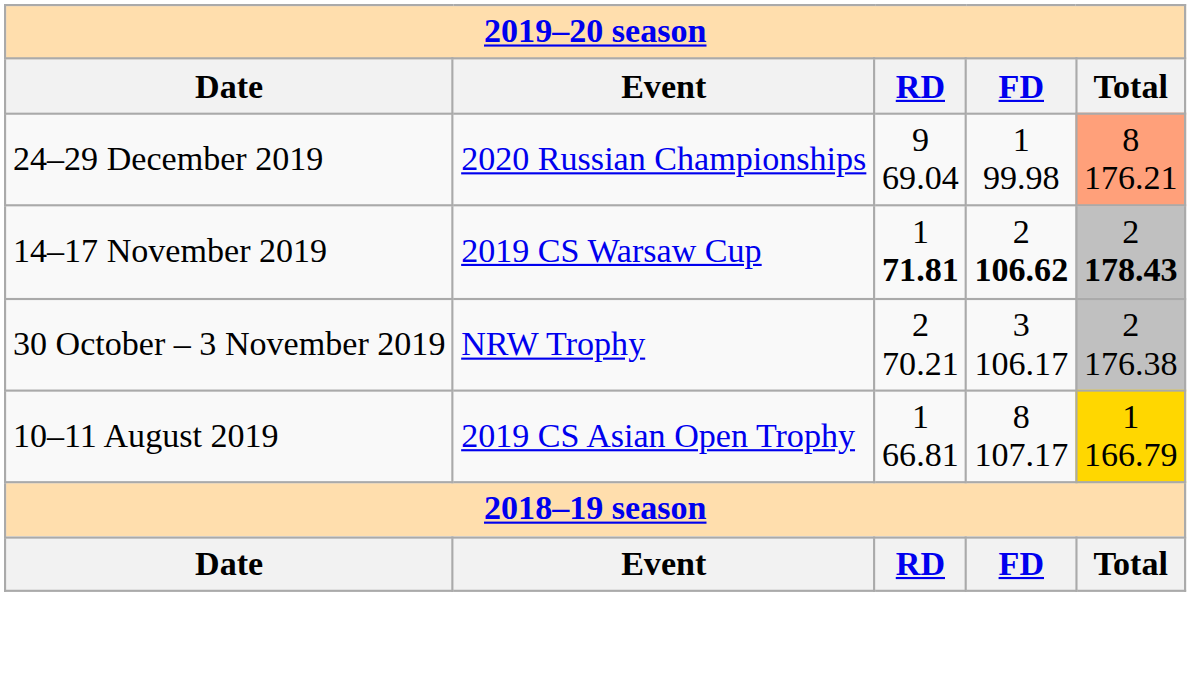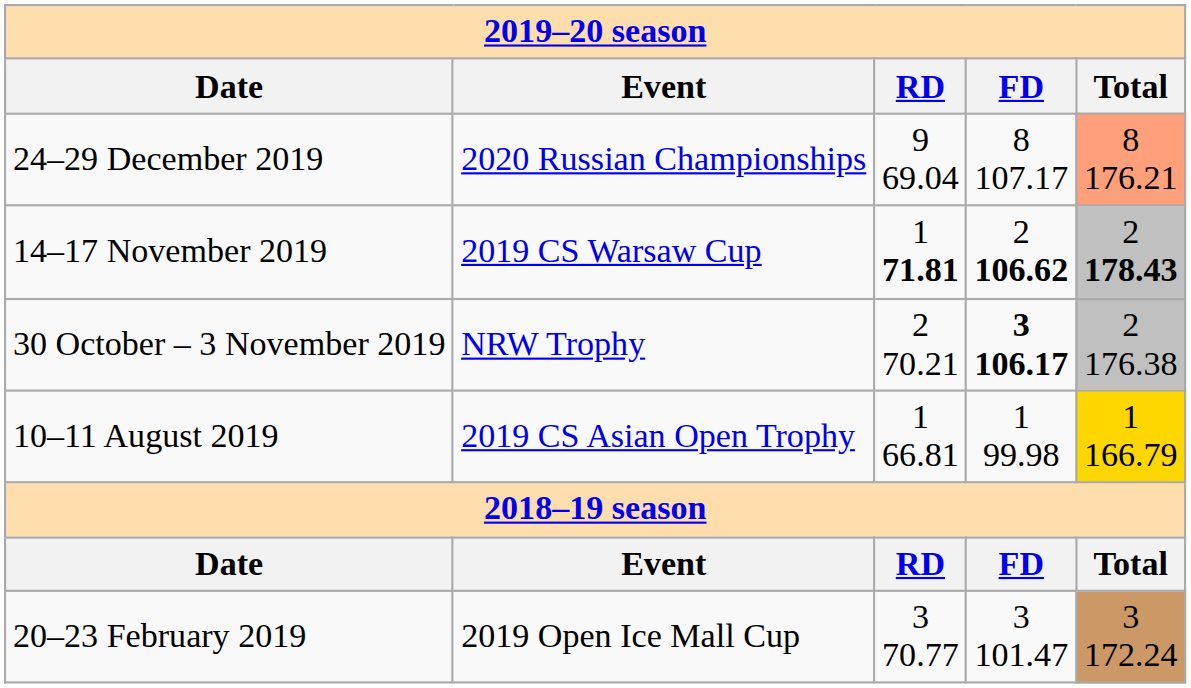 <table class="wikitable">
 <tr>
 <td style="background-color: #ffdead; " colspan=5 align=center><a href='#'><strong>2019–20 season</strong></a></td>
 </tr>
 <tr>
 <th>Date</th>
 <th>Event</th>
 <th><a href='#'>RD</a></th>
 <th><a href='#'>FD</a></th>
 <th>Total</th>
 </tr>
 <tr>
 <td>24–29 December 2019</td>
 <td><a href='#'>2020 Russian Championships</a></td>
 <td align=center>9 <br> 69.04</td>
-<td align=center>1 <br> 99.98</td>
+<td align=center>8 <br> 107.17</td>
 <td align=center style="background: lightsalmon;">8 <br> 176.21</td>
 </tr>
 <tr>
 <td>14–17 November 2019</td>
 <td><a href='#'>2019 CS Warsaw Cup</a></td>
 <td align=center>1 <br> <strong>71.81</strong></td>
 <td align=center>2 <br> <strong>106.62</strong></td>
 <td align=center bgcolor=silver>2 <br> <strong>178.43</strong></td>
 </tr>
 <tr>
 <td>30 October – 3 November 2019</td>
 <td><a href='#'>NRW Trophy</a></td>
 <td align=center>2 <br> 70.21</td>
-<td align=center>3 <br> 106.17</td>
+<td align=center><strong>3 <br> 106.17</strong></td>
 <td align=center bgcolor=silver>2 <br> 176.38</td>
 </tr>
 <tr>
 <td>10–11 August 2019</td>
 <td><a href='#'>2019 CS Asian Open Trophy</a></td>
 <td align=center>1 <br> 66.81</td>
-<td align=center>8 <br> 107.17</td>
+<td align=center>1 <br> 99.98</td>
 <td align=center bgcolor=gold>1 <br> 166.79</td>
 </tr>
 <tr>
 <td style="background-color: #ffdead; " colspan=5 align=center><a href='#'><strong>2018–19 season</strong></a></td>
 </tr>
 <tr>
 <th>Date</th>
 <th>Event</th>
 <th><a href='#'>RD</a></th>
 <th><a href='#'>FD</a></th>
 <th>Total</th>
 </tr>
+<tr>
+<td>20–23 February 2019</td>
+<td>2019 Open Ice Mall Cup</td>
+<td align=center>3 <br> 70.77</td>
+<td align=center>3 <br> 101.47</td>
+<td align=center bgcolor=cc9966>3 <br> 172.24</td>
+</tr>
 </table>
